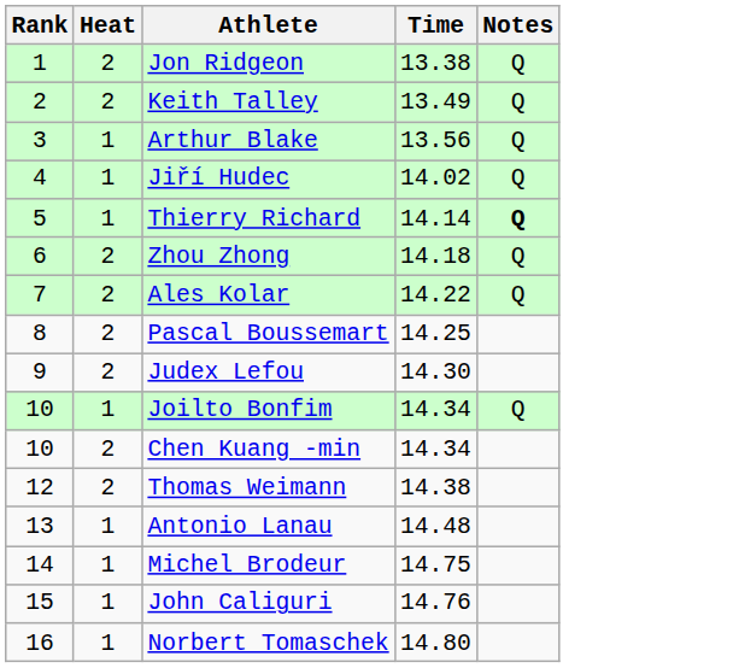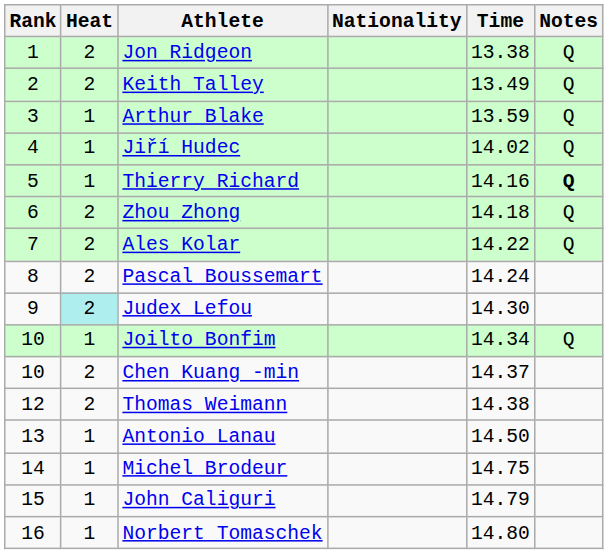 <table class="wikitable sortable" style="text-align:center">
 <tr>
 <th>Rank</th>
 <th>Heat</th>
 <th>Athlete</th>
+<th>Nationality</th>
 <th>Time</th>
 <th>Notes</th>
 </tr>
 <tr bgcolor=ccffcc>
 <td>1</td>
 <td>2</td>
 <td align=left><a href='#'>Jon Ridgeon</a></td>
+<td align=left></td>
 <td>13.38</td>
 <td>Q</td>
 </tr>
 <tr bgcolor=ccffcc>
 <td>2</td>
 <td>2</td>
 <td align=left><a href='#'>Keith Talley</a></td>
+<td align=left></td>
 <td>13.49</td>
 <td>Q</td>
 </tr>
 <tr bgcolor=ccffcc>
 <td>3</td>
 <td>1</td>
 <td align=left><a href='#'>Arthur Blake</a></td>
-<td>13.56</td>
+<td align=left></td>
+<td>13.59</td>
 <td>Q</td>
 </tr>
 <tr bgcolor=ccffcc>
 <td>4</td>
 <td>1</td>
 <td align=left><a href='#'>Jiří Hudec</a></td>
+<td align=left></td>
 <td>14.02</td>
 <td>Q</td>
 </tr>
 <tr bgcolor=ccffcc>
 <td>5</td>
 <td>1</td>
 <td align=left><a href='#'>Thierry Richard</a></td>
-<td>14.14</td>
+<td align=left></td>
+<td>14.16</td>
 <td><strong>Q</strong></td>
 </tr>
 <tr bgcolor=ccffcc>
 <td>6</td>
 <td>2</td>
 <td align=left><a href='#'>Zhou Zhong</a></td>
+<td align=left></td>
 <td>14.18</td>
 <td>Q</td>
 </tr>
 <tr bgcolor=ccffcc>
 <td>7</td>
 <td>2</td>
 <td align=left><a href='#'>Ales Kolar</a></td>
+<td align=left></td>
 <td>14.22</td>
 <td>Q</td>
 </tr>
 <tr>
 <td>8</td>
 <td>2</td>
 <td align=left><a href='#'>Pascal Boussemart</a></td>
-<td>14.25</td>
+<td align=left></td>
+<td>14.24</td>
 <td></td>
 </tr>
 <tr>
 <td>9</td>
-<td>2</td>
+<td style="background: paleturquoise;">2</td>
 <td align=left><a href='#'>Judex Lefou</a></td>
+<td align=left></td>
 <td>14.30</td>
 <td></td>
 </tr>
 <tr bgcolor=ccffcc>
 <td>10</td>
 <td>1</td>
 <td align=left><a href='#'>Joilto Bonfim</a></td>
+<td align=left></td>
 <td>14.34</td>
 <td>Q</td>
 </tr>
 <tr>
 <td>10</td>
 <td>2</td>
 <td align=left><a href='#'>Chen Kuang -min</a></td>
-<td>14.34</td>
+<td align=left></td>
+<td>14.37</td>
 <td></td>
 </tr>
 <tr>
 <td>12</td>
 <td>2</td>
 <td align=left><a href='#'>Thomas Weimann</a></td>
+<td align=left></td>
 <td>14.38</td>
 <td></td>
 </tr>
 <tr>
 <td>13</td>
 <td>1</td>
 <td align=left><a href='#'>Antonio Lanau</a></td>
-<td>14.48</td>
+<td align=left></td>
+<td>14.50</td>
 <td></td>
 </tr>
 <tr>
 <td>14</td>
 <td>1</td>
 <td align=left><a href='#'>Michel Brodeur</a></td>
+<td align=left></td>
 <td>14.75</td>
 <td></td>
 </tr>
 <tr>
 <td>15</td>
 <td>1</td>
 <td align=left><a href='#'>John Caliguri</a></td>
-<td>14.76</td>
+<td align=left></td>
+<td>14.79</td>
 <td></td>
 </tr>
 <tr>
 <td>16</td>
 <td>1</td>
 <td align=left><a href='#'>Norbert Tomaschek</a></td>
+<td align=left></td>
 <td>14.80</td>
 <td></td>
 </tr>
 </table>
